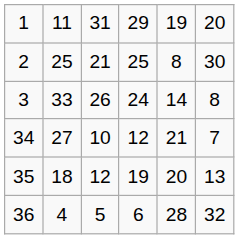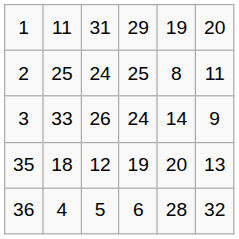 <table class="wikitable" style="text-align:center;height:12em;width:12em;;table-layout:fixed">
 <tr>
 <td>1</td>
 <td>11</td>
 <td>31</td>
 <td>29</td>
 <td>19</td>
 <td>20</td>
 </tr>
 <tr>
 <td>2</td>
 <td>25</td>
-<td>21</td>
+<td>24</td>
 <td>25</td>
 <td>8</td>
-<td>30</td>
+<td>11</td>
 </tr>
 <tr>
 <td>3</td>
 <td>33</td>
 <td>26</td>
 <td>24</td>
 <td>14</td>
-<td>8</td>
-</tr>
-<tr>
-<td>34</td>
-<td>27</td>
-<td>10</td>
-<td>12</td>
-<td>21</td>
-<td>7</td>
+<td>9</td>
 </tr>
 <tr>
 <td>35</td>
 <td>18</td>
 <td>12</td>
 <td>19</td>
 <td>20</td>
 <td>13</td>
 </tr>
 <tr>
 <td>36</td>
 <td>4</td>
 <td>5</td>
 <td>6</td>
 <td>28</td>
 <td>32</td>
 </tr>
 </table>
